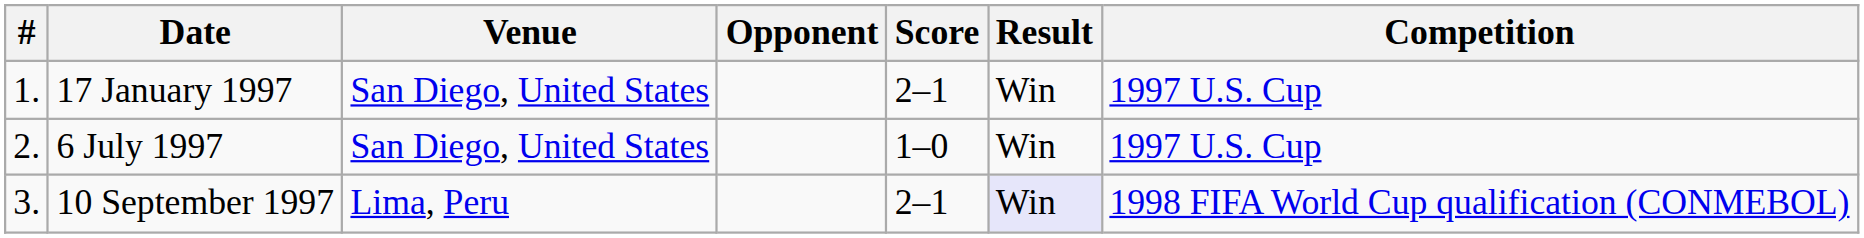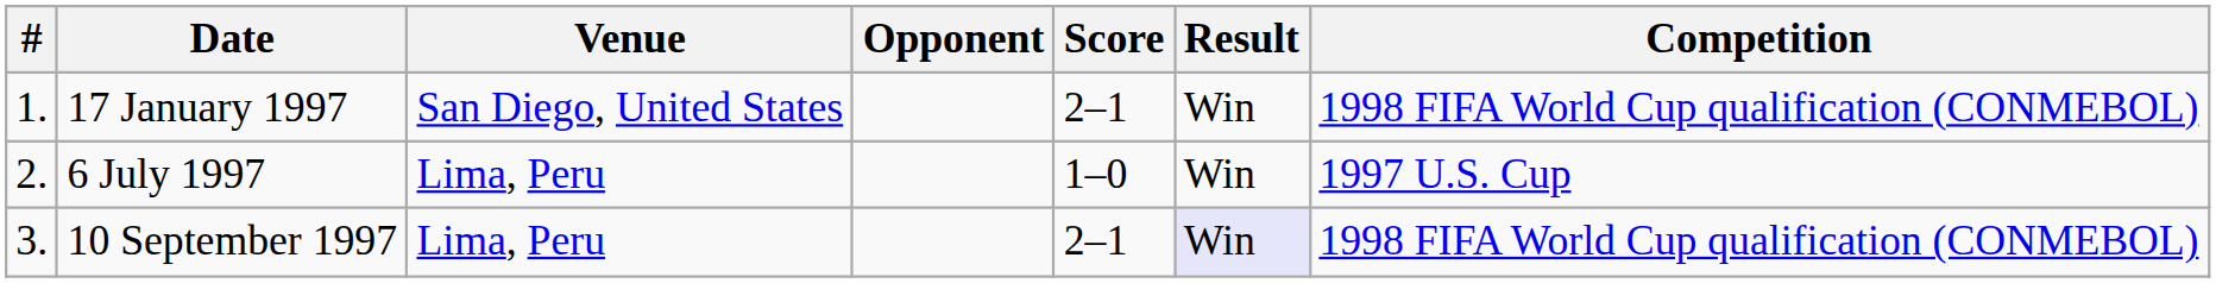 <table class="wikitable sortable">
 <tr>
 <th>#</th>
 <th>Date</th>
 <th>Venue</th>
 <th>Opponent</th>
 <th>Score</th>
 <th>Result</th>
 <th>Competition</th>
 </tr>
 <tr>
 <td>1.</td>
 <td>17 January 1997</td>
 <td><a href='#'>San Diego</a>, <a href='#'>United States</a></td>
 <td></td>
 <td>2–1</td>
 <td>Win</td>
-<td><a href='#'>1997 U.S. Cup</a></td>
+<td><a href='#'>1998 FIFA World Cup qualification (CONMEBOL)</a></td>
 </tr>
 <tr>
 <td>2.</td>
 <td>6 July 1997</td>
-<td><a href='#'>San Diego</a>, <a href='#'>United States</a></td>
+<td><a href='#'>Lima</a>, <a href='#'>Peru</a></td>
 <td></td>
 <td>1–0</td>
 <td>Win</td>
 <td><a href='#'>1997 U.S. Cup</a></td>
 </tr>
 <tr>
 <td>3.</td>
 <td>10 September 1997</td>
 <td><a href='#'>Lima</a>, <a href='#'>Peru</a></td>
 <td></td>
 <td>2–1</td>
 <td style="background: lavender;">Win</td>
 <td><a href='#'>1998 FIFA World Cup qualification (CONMEBOL)</a></td>
 </tr>
 </table>
